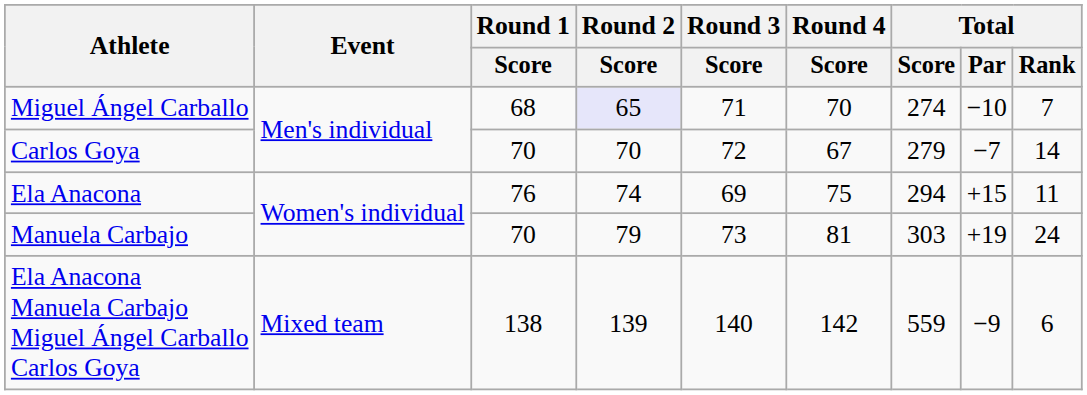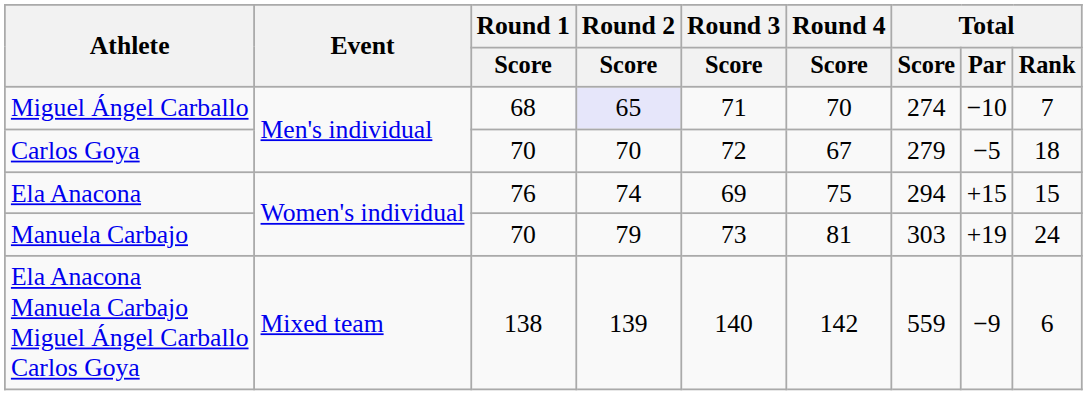 <table class="wikitable" style="font-size:90%;text-align:center">
 <tr>
 <th rowspan=2>Athlete</th>
 <th rowspan=2>Event</th>
 <th>Round 1</th>
 <th>Round 2</th>
 <th>Round 3</th>
 <th>Round 4</th>
 <th colspan=3>Total</th>
 </tr>
 <tr style=font-size:95%>
 <th>Score</th>
 <th>Score</th>
 <th>Score</th>
 <th>Score</th>
 <th>Score</th>
 <th>Par</th>
 <th>Rank</th>
 </tr>
 <tr>
 <td style="text-align:left"><a href='#'>Miguel Ángel Carballo</a></td>
 <td style="text-align:left" rowspan=2><a href='#'>Men's individual</a></td>
 <td>68</td>
 <td style="background: lavender;">65</td>
 <td>71</td>
 <td>70</td>
 <td>274</td>
 <td>−10</td>
 <td>7</td>
 </tr>
 <tr>
 <td style="text-align:left"><a href='#'>Carlos Goya</a></td>
 <td>70</td>
 <td>70</td>
 <td>72</td>
 <td>67</td>
 <td>279</td>
-<td>−7</td>
-<td>14</td>
+<td>−5</td>
+<td>18</td>
 </tr>
 <tr>
 <td style="text-align:left"><a href='#'>Ela Anacona</a></td>
 <td style="text-align:left" rowspan=2><a href='#'>Women's individual</a></td>
 <td>76</td>
 <td>74</td>
 <td>69</td>
 <td>75</td>
 <td>294</td>
 <td>+15</td>
-<td>11</td>
+<td>15</td>
 </tr>
 <tr>
 <td style="text-align:left"><a href='#'>Manuela Carbajo</a></td>
 <td>70</td>
 <td>79</td>
 <td>73</td>
 <td>81</td>
 <td>303</td>
 <td>+19</td>
 <td>24</td>
 </tr>
 <tr>
 <td style="text-align:left"><a href='#'>Ela Anacona</a><br><a href='#'>Manuela Carbajo</a><br><a href='#'>Miguel Ángel Carballo</a><br><a href='#'>Carlos Goya</a></td>
 <td style="text-align:left"><a href='#'>Mixed team</a></td>
 <td>138</td>
 <td>139</td>
 <td>140</td>
 <td>142</td>
 <td>559</td>
 <td>−9</td>
 <td>6</td>
 </tr>
 </table>
